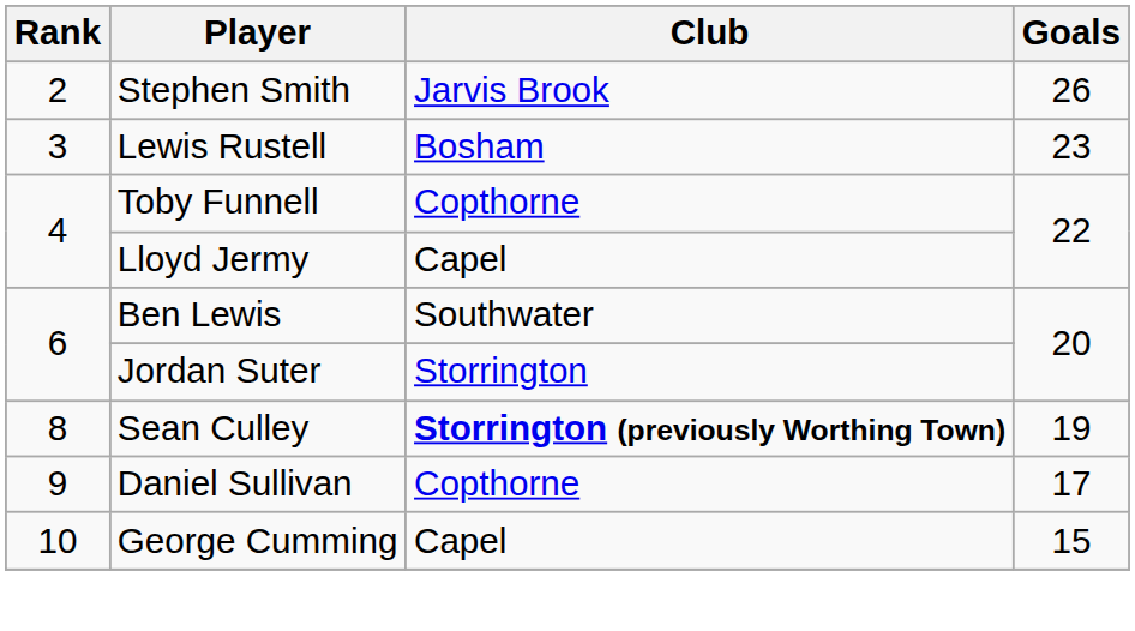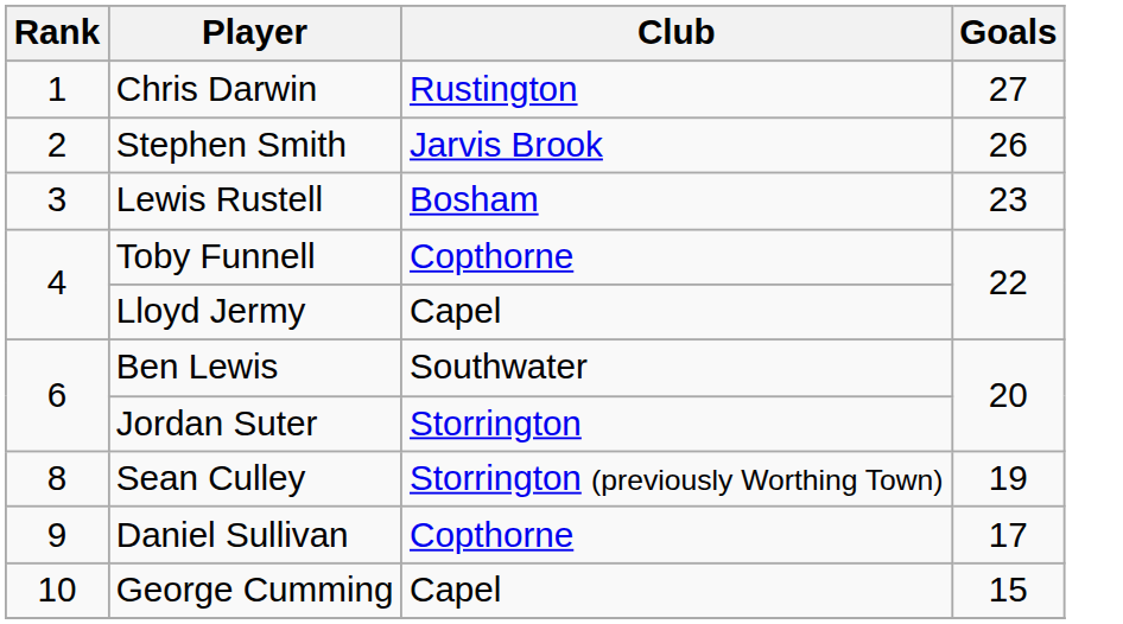 <table class="wikitable" style="text-align:center">
 <tr>
 <th>Rank</th>
 <th>Player</th>
 <th>Club</th>
 <th>Goals</th>
+</tr>
+<tr>
+<td>1</td>
+<td align="left">Chris Darwin</td>
+<td align="left"><a href='#'>Rustington</a></td>
+<td>27</td>
 </tr>
 <tr>
 <td>2</td>
 <td align="left">Stephen Smith</td>
 <td align="left"><a href='#'>Jarvis Brook</a></td>
 <td>26</td>
 </tr>
 <tr>
 <td>3</td>
 <td align="left">Lewis Rustell</td>
 <td align="left"><a href='#'>Bosham</a></td>
 <td>23</td>
 </tr>
 <tr>
 <td rowspan="2">4</td>
 <td align="left">Toby Funnell</td>
 <td align="left"><a href='#'>Copthorne</a></td>
 <td rowspan="2">22</td>
 </tr>
 <tr>
 <td align="left">Lloyd Jermy</td>
 <td align="left">Capel</td>
 </tr>
 <tr>
 <td rowspan="2">6</td>
 <td align="left">Ben Lewis</td>
 <td align="left">Southwater</td>
 <td rowspan="2">20</td>
 </tr>
 <tr>
 <td align="left">Jordan Suter</td>
 <td align="left"><a href='#'>Storrington</a></td>
 </tr>
 <tr>
 <td>8</td>
 <td align="left">Sean Culley</td>
-<td align="left"><strong><a href='#'>Storrington</a> <small>(previously Worthing Town)</small></strong></td>
+<td align="left"><a href='#'>Storrington</a> <small>(previously Worthing Town)</small></td>
 <td>19</td>
 </tr>
 <tr>
 <td>9</td>
 <td align="left">Daniel Sullivan</td>
 <td align="left"><a href='#'>Copthorne</a></td>
 <td>17</td>
 </tr>
 <tr>
 <td>10</td>
 <td align="left">George Cumming</td>
 <td align="left">Capel</td>
 <td>15</td>
 </tr>
 <tr>
 </tr>
 </table>
